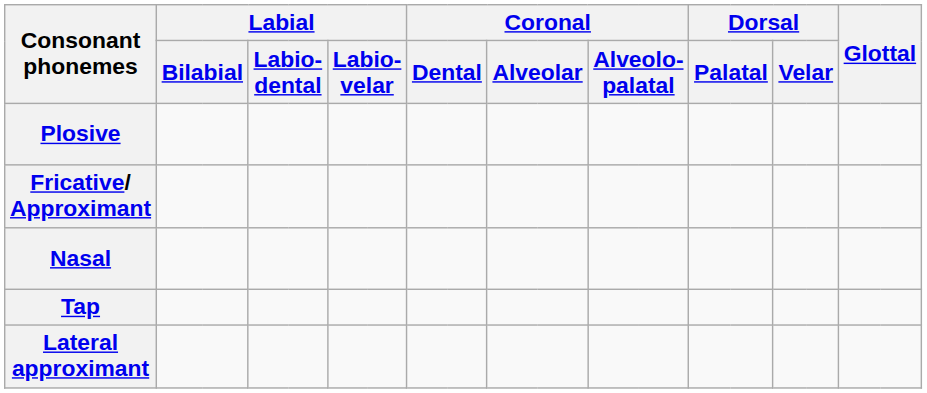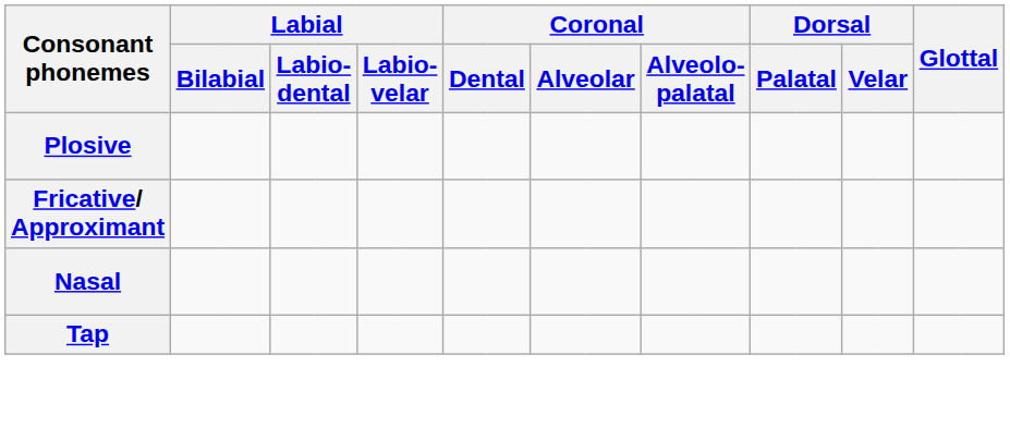 <table class="wikitable" style="text-align: center;">
 <tr>
 <th rowspan="2">Consonant<br>phonemes</th>
 <th colspan="6"><a href='#'>Labial</a></th>
 <th colspan="6"><a href='#'>Coronal</a></th>
 <th colspan="4"><a href='#'>Dorsal</a></th>
 <th colspan="2" rowspan="2"><a href='#'>Glottal</a></th>
 </tr>
 <tr>
 <th colspan="2"><a href='#'>Bilabial</a></th>
 <th colspan="2"><a href='#'>Labio-<br>dental</a></th>
 <th colspan="2"><a href='#'>Labio-<br>velar</a></th>
 <th colspan="2"><a href='#'>Dental</a></th>
 <th colspan="2"><a href='#'>Alveolar</a></th>
 <th colspan="2"><a href='#'>Alveolo-<br>palatal</a></th>
 <th colspan="2"><a href='#'>Palatal</a></th>
 <th colspan="2"><a href='#'>Velar</a></th>
 </tr>
 <tr>
 <th><a href='#'>Plosive</a></th>
 <td style="border-right-width: 0;"><br></td>
 <td style="border-left-width: 0;"><br></td>
 <td style="border-right-width: 0;"> </td>
 <td style="border-left-width: 0;"> </td>
 <td style="border-right-width: 0;"> </td>
 <td style="border-left-width: 0;"> </td>
 <td style="border-right-width: 0;"><br> </td>
 <td style="border-left-width: 0;"><br> </td>
 <td style="border-right-width: 0;"> </td>
 <td style="border-left-width: 0;"> </td>
 <td style="border-right-width: 0;"> <br></td>
 <td style="border-left-width: 0;"> <br></td>
 <td style="border-right-width: 0;"> <br></td>
 <td style="border-left-width: 0;"> <br></td>
 <td style="border-right-width: 0;"><br> </td>
 <td style="border-left-width: 0;"><br> </td>
 <td style="border-right-width: 0;"> </td>
 <td style="border-left-width: 0;"> </td>
 </tr>
 <tr>
 <th><a href='#'>Fricative</a>/<br><a href='#'>Approximant</a></th>
 <td style="border-right-width: 0;"> </td>
 <td style="border-left-width: 0;"> </td>
 <td style="border-right-width: 0;"><br></td>
 <td style="border-left-width: 0;"> <br></td>
 <td style="border-right-width: 0;"> </td>
 <td style="border-left-width: 0;"><br> </td>
 <td style="border-right-width: 0;"> </td>
 <td style="border-left-width: 0;"> </td>
 <td style="border-right-width: 0;"><br> </td>
 <td style="border-left-width: 0;"> </td>
 <td style="border-right-width: 0;"> <br></td>
 <td style="border-left-width: 0;"> </td>
 <td style="border-right-width: 0;"> <br></td>
 <td style="border-left-width: 0;"> <br></td>
 <td style="border-right-width: 0;"><br> </td>
 <td style="border-left-width: 0;"><br> </td>
 <td style="border-right-width: 0;"></td>
 <td style="border-left-width: 0;"> </td>
 </tr>
 <tr>
 <th><a href='#'>Nasal</a></th>
 <td style="border-right-width: 0;"> </td>
 <td style="border-left-width: 0;"><br></td>
 <td style="border-right-width: 0;"> </td>
 <td style="border-left-width: 0;"> </td>
 <td style="border-right-width: 0;"> </td>
 <td style="border-left-width: 0;"> </td>
 <td style="border-right-width: 0;"> </td>
 <td style="border-left-width: 0;"><br> </td>
 <td style="border-right-width: 0;"> </td>
 <td style="border-left-width: 0;"></td>
 <td style="border-right-width: 0;"> </td>
 <td style="border-left-width: 0;"> <br></td>
 <td style="border-right-width: 0;"> </td>
 <td style="border-left-width: 0;"> <br></td>
 <td style="border-right-width: 0;"> </td>
 <td style="border-left-width: 0;"><br> </td>
 <td style="border-right-width: 0;"> </td>
 <td style="border-left-width: 0;"> </td>
 </tr>
 <tr>
 <th><a href='#'>Tap</a></th>
 <td style="border-right-width: 0;"> </td>
 <td style="border-left-width: 0;"> </td>
 <td style="border-right-width: 0;"> </td>
 <td style="border-left-width: 0;"> </td>
 <td style="border-right-width: 0;"> </td>
 <td style="border-left-width: 0;"> </td>
 <td style="border-right-width: 0;"> </td>
 <td style="border-left-width: 0;"> </td>
 <td style="border-right-width: 0;"> </td>
 <td style="border-left-width: 0;"><br></td>
 <td style="border-right-width: 0;"> </td>
 <td style="border-left-width: 0;"> </td>
 <td style="border-right-width: 0;"> </td>
 <td style="border-left-width: 0;"> </td>
 <td style="border-right-width: 0;"> </td>
 <td style="border-left-width: 0;"> </td>
 <td style="border-right-width: 0;"> </td>
 <td style="border-left-width: 0;"> </td>
 </tr>
-<tr>
-<th><a href='#'>Lateral<br>approximant</a></th>
-<td style="border-right-width: 0;"> </td>
-<td style="border-left-width: 0;"> </td>
-<td style="border-right-width: 0;"> </td>
-<td style="border-left-width: 0;"> </td>
-<td style="border-right-width: 0;"> </td>
-<td style="border-left-width: 0;"> </td>
-<td style="border-right-width: 0;"> </td>
-<td style="border-left-width: 0;"><br> </td>
-<td style="border-right-width: 0;"> </td>
-<td style="border-left-width: 0;"></td>
-<td style="border-right-width: 0;"> </td>
-<td style="border-left-width: 0;"> <br></td>
-<td style="border-right-width: 0;"> </td>
-<td style="border-left-width: 0;"> </td>
-<td style="border-right-width: 0;"> </td>
-<td style="border-left-width: 0;"> </td>
-<td style="border-right-width: 0;"> </td>
-<td style="border-left-width: 0;"> </td>
-</tr>
 </table>
